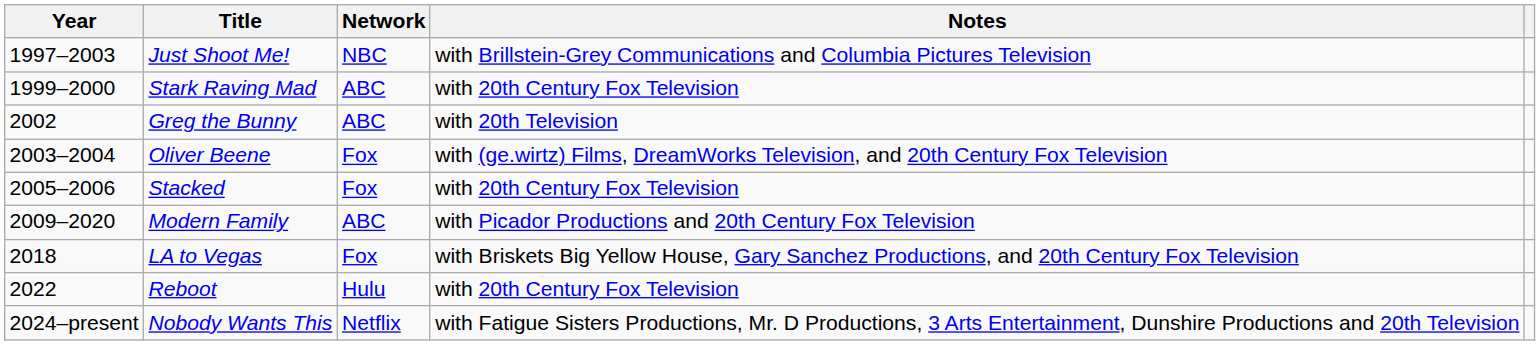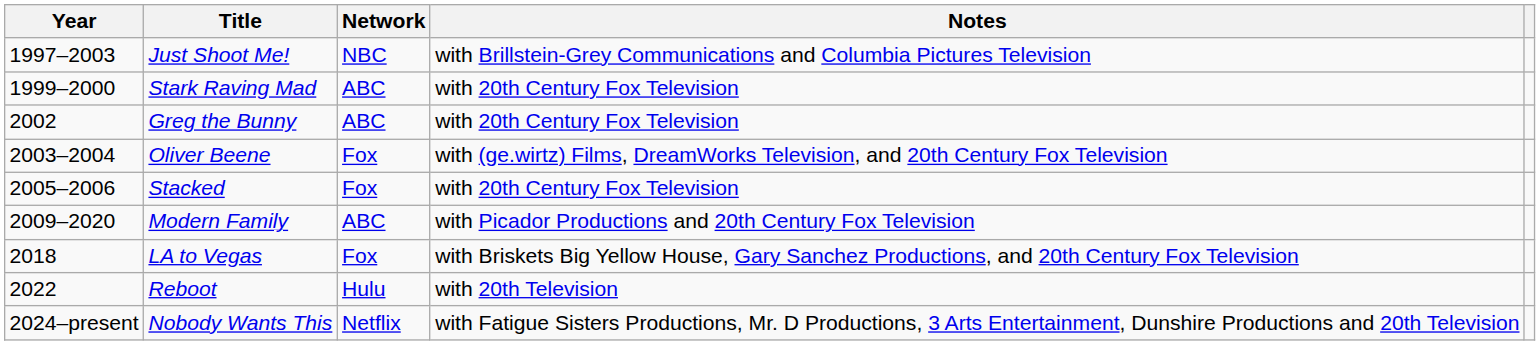 <table class="wikitable sortable">
 <tr>
 <th>Year</th>
 <th>Title</th>
 <th>Network</th>
 <th class="unsortable">Notes</th>
 <th class="unsortable"></th>
 </tr>
 <tr>
 <td>1997–2003</td>
 <td><em><a href='#'>Just Shoot Me!</a></em></td>
 <td><a href='#'>NBC</a></td>
 <td>with <a href='#'>Brillstein-Grey Communications</a> and <a href='#'>Columbia Pictures Television</a></td>
 <td></td>
 </tr>
 <tr>
 <td>1999–2000</td>
 <td><em><a href='#'>Stark Raving Mad</a></em></td>
 <td><a href='#'>ABC</a></td>
 <td>with <a href='#'>20th Century Fox Television</a></td>
 <td></td>
 </tr>
 <tr>
 <td>2002</td>
 <td><em><a href='#'>Greg the Bunny</a></em></td>
 <td><a href='#'>ABC</a></td>
-<td>with <a href='#'>20th Television</a></td>
+<td>with <a href='#'>20th Century Fox Television</a></td>
 <td></td>
 </tr>
 <tr>
 <td>2003–2004</td>
 <td><em><a href='#'>Oliver Beene</a></em></td>
 <td><a href='#'>Fox</a></td>
 <td>with <a href='#'>(ge.wirtz) Films</a>, <a href='#'>DreamWorks Television</a>, and <a href='#'>20th Century Fox Television</a></td>
 <td></td>
 </tr>
 <tr>
 <td>2005–2006</td>
 <td><em><a href='#'>Stacked</a></em></td>
 <td><a href='#'>Fox</a></td>
 <td>with <a href='#'>20th Century Fox Television</a></td>
 <td></td>
 </tr>
 <tr>
 <td>2009–2020</td>
 <td><em><a href='#'>Modern Family</a></em></td>
 <td><a href='#'>ABC</a></td>
 <td>with <a href='#'>Picador Productions</a> and <a href='#'>20th Century Fox Television</a></td>
 <td></td>
 </tr>
 <tr>
 <td>2018</td>
 <td><em><a href='#'>LA to Vegas</a></em></td>
 <td><a href='#'>Fox</a></td>
 <td>with Briskets Big Yellow House, <a href='#'>Gary Sanchez Productions</a>, and <a href='#'>20th Century Fox Television</a></td>
 <td></td>
 </tr>
 <tr>
 <td>2022</td>
 <td><em><a href='#'>Reboot</a></em></td>
 <td><a href='#'>Hulu</a></td>
-<td>with <a href='#'>20th Century Fox Television</a></td>
+<td>with <a href='#'>20th Television</a></td>
 <td></td>
 </tr>
 <tr>
 <td>2024–present</td>
 <td><em><a href='#'>Nobody Wants This</a></em></td>
 <td><a href='#'>Netflix</a></td>
 <td>with Fatigue Sisters Productions, Mr. D Productions, <a href='#'>3 Arts Entertainment</a>, Dunshire Productions and <a href='#'>20th Television</a></td>
 </tr>
 </table>
